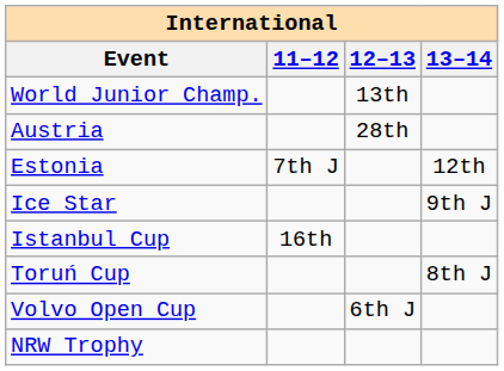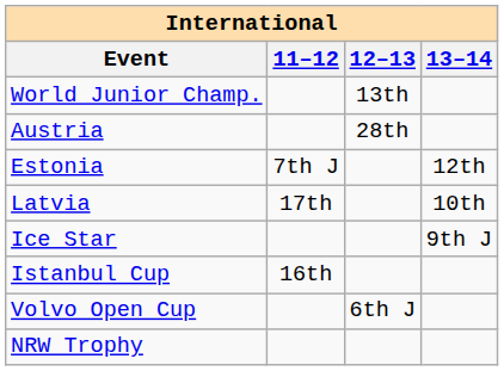 <table class="wikitable" style="text-align:center">
 <tr>
 <th colspan="4" style="background-color: #ffdead; " align="center">International</th>
 </tr>
 <tr>
 <th>Event</th>
 <th><a href='#'>11–12</a> <br> </th>
 <th><a href='#'>12–13</a> <br> </th>
 <th><a href='#'>13–14</a> <br> </th>
 </tr>
 <tr>
 <td align=left><a href='#'>World Junior Champ.</a></td>
 <td></td>
 <td>13th</td>
 <td></td>
 </tr>
 <tr>
 <td align=left> <a href='#'>Austria</a></td>
 <td></td>
 <td>28th</td>
 <td></td>
 </tr>
 <tr>
 <td align=left> <a href='#'>Estonia</a></td>
 <td>7th J</td>
 <td></td>
 <td>12th</td>
 </tr>
 <tr>
+<td align=left> <a href='#'>Latvia</a></td>
+<td>17th</td>
+<td></td>
+<td>10th</td>
+</tr>
+<tr>
 <td align=left><a href='#'>Ice Star</a></td>
 <td></td>
 <td></td>
 <td>9th J</td>
 </tr>
 <tr>
 <td align=left><a href='#'>Istanbul Cup</a></td>
 <td>16th</td>
 <td></td>
 <td></td>
-</tr>
-<tr>
-<td align=left><a href='#'>Toruń Cup</a></td>
-<td></td>
-<td></td>
-<td>8th J</td>
 </tr>
 <tr>
 <td align=left><a href='#'>Volvo Open Cup</a></td>
 <td></td>
 <td>6th J</td>
 <td></td>
 </tr>
 <tr>
 <td align=left><a href='#'>NRW Trophy</a></td>
 <td></td>
 <td></td>
 <td></td>
 </tr>
 </table>
